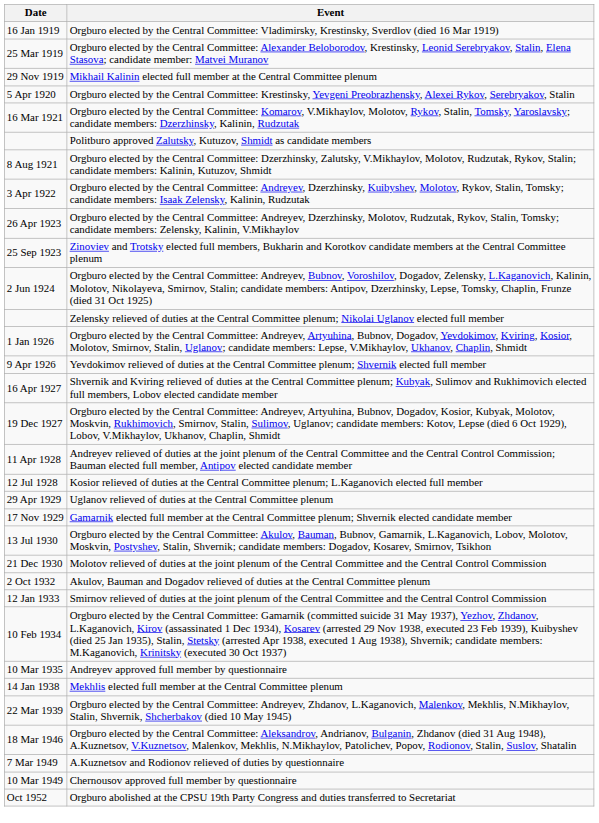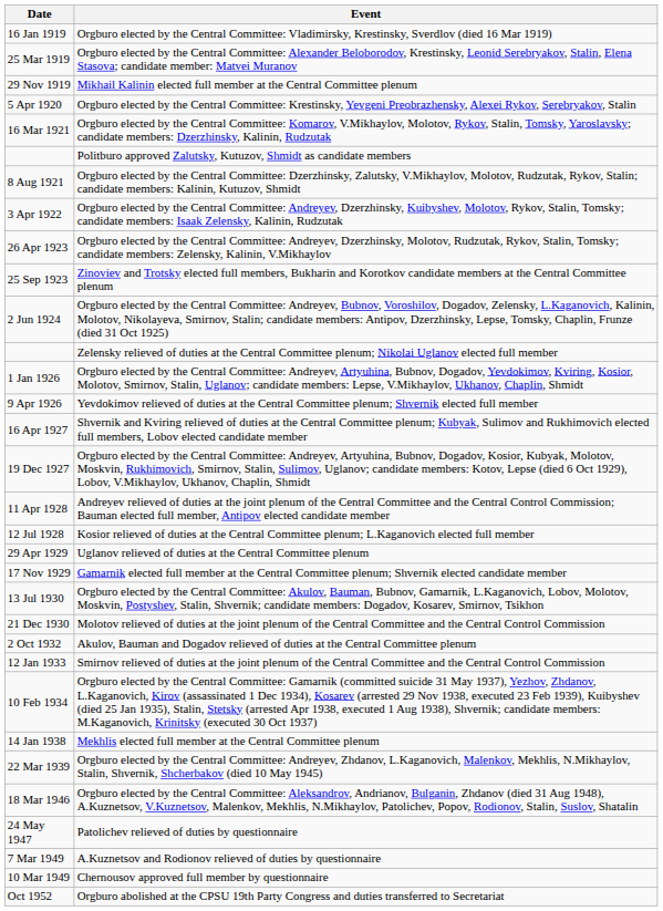 <table class="wikitable">
 <tr>
 <th width="85px">Date</th>
 <th>Event</th>
 </tr>
 <tr>
 <td>16 Jan 1919</td>
 <td>Orgburo elected by the Central Committee: Vladimirsky, Krestinsky, Sverdlov (died 16 Mar 1919)</td>
 </tr>
 <tr>
 <td>25 Mar 1919</td>
 <td>Orgburo elected by the Central Committee: <a href='#'>Alexander Beloborodov</a>, Krestinsky, <a href='#'>Leonid Serebryakov</a>, <a href='#'>Stalin</a>, <a href='#'>Elena Stasova</a>; candidate member: <a href='#'>Matvei Muranov</a></td>
 </tr>
 <tr>
 <td>29 Nov 1919</td>
 <td><a href='#'>Mikhail Kalinin</a> elected full member at the Central Committee plenum</td>
 </tr>
 <tr>
 <td>5 Apr 1920</td>
 <td>Orgburo elected by the Central Committee: Krestinsky, <a href='#'>Yevgeni Preobrazhensky</a>, <a href='#'>Alexei Rykov</a>, <a href='#'>Serebryakov</a>, Stalin</td>
 </tr>
 <tr>
 <td>16 Mar 1921</td>
 <td>Orgburo elected by the Central Committee: <a href='#'>Komarov</a>, V.Mikhaylov, Molotov, <a href='#'>Rykov</a>, Stalin, <a href='#'>Tomsky</a>, <a href='#'>Yaroslavsky</a>; candidate members: <a href='#'>Dzerzhinsky</a>, Kalinin, <a href='#'>Rudzutak</a></td>
 </tr>
 <tr>
 <td></td>
 <td>Politburo approved <a href='#'>Zalutsky</a>, Kutuzov, <a href='#'>Shmidt</a> as candidate members</td>
 </tr>
 <tr>
 <td>8 Aug 1921</td>
 <td>Orgburo elected by the Central Committee: Dzerzhinsky, Zalutsky, V.Mikhaylov, Molotov, Rudzutak, Rykov, Stalin; candidate members: Kalinin, Kutuzov, Shmidt</td>
 </tr>
 <tr>
 <td>3 Apr 1922</td>
 <td>Orgburo elected by the Central Committee: <a href='#'>Andreyev</a>, Dzerzhinsky, <a href='#'>Kuibyshev</a>, <a href='#'>Molotov</a>, Rykov, Stalin, Tomsky; candidate members: <a href='#'>Isaak Zelensky</a>, Kalinin, Rudzutak</td>
 </tr>
 <tr>
 <td>26 Apr 1923</td>
 <td>Orgburo elected by the Central Committee: Andreyev, Dzerzhinsky, Molotov, Rudzutak, Rykov, Stalin, Tomsky; candidate members: Zelensky, Kalinin, V.Mikhaylov</td>
 </tr>
 <tr>
 <td>25 Sep 1923</td>
 <td><a href='#'>Zinoviev</a> and <a href='#'>Trotsky</a> elected full members, Bukharin and Korotkov candidate members at the Central Committee plenum</td>
 </tr>
 <tr>
 <td>2 Jun 1924</td>
 <td>Orgburo elected by the Central Committee: Andreyev, <a href='#'>Bubnov</a>, <a href='#'>Voroshilov</a>, Dogadov, Zelensky, <a href='#'>L.Kaganovich</a>, Kalinin, Molotov, Nikolayeva, Smirnov, Stalin; candidate members: Antipov, Dzerzhinsky, Lepse, Tomsky, Chaplin, Frunze (died 31 Oct 1925)</td>
 </tr>
 <tr>
 <td></td>
 <td>Zelensky relieved of duties at the Central Committee plenum; <a href='#'>Nikolai Uglanov</a> elected full member</td>
 </tr>
 <tr>
 <td>1 Jan 1926</td>
 <td>Orgburo elected by the Central Committee: Andreyev, <a href='#'>Artyuhina</a>, Bubnov, Dogadov, <a href='#'>Yevdokimov</a>, <a href='#'>Kviring</a>, <a href='#'>Kosior</a>, Molotov, Smirnov, Stalin, <a href='#'>Uglanov</a>; candidate members: Lepse, V.Mikhaylov, <a href='#'>Ukhanov</a>, <a href='#'>Chaplin</a>, Shmidt</td>
 </tr>
 <tr>
 <td>9 Apr 1926</td>
 <td>Yevdokimov relieved of duties at the Central Committee plenum; <a href='#'>Shvernik</a> elected full member</td>
 </tr>
 <tr>
 <td>16 Apr 1927</td>
 <td>Shvernik and Kviring relieved of duties at the Central Committee plenum; <a href='#'>Kubyak</a>, Sulimov and Rukhimovich elected full members, Lobov elected candidate member</td>
 </tr>
 <tr>
 <td>19 Dec 1927</td>
 <td>Orgburo elected by the Central Committee: Andreyev, Artyuhina, Bubnov, Dogadov, Kosior, Kubyak, Molotov, Moskvin, <a href='#'>Rukhimovich</a>, Smirnov, Stalin, <a href='#'>Sulimov</a>, Uglanov; candidate members: Kotov, Lepse (died 6 Oct 1929), Lobov, V.Mikhaylov, Ukhanov, Chaplin, Shmidt</td>
 </tr>
 <tr>
 <td>11 Apr 1928</td>
 <td>Andreyev relieved of duties at the joint plenum of the Central Committee and the Central Control Commission; Bauman elected full member, <a href='#'>Antipov</a> elected candidate member</td>
 </tr>
 <tr>
 <td>12 Jul 1928</td>
 <td>Kosior relieved of duties at the Central Committee plenum; L.Kaganovich elected full member</td>
 </tr>
 <tr>
 <td>29 Apr 1929</td>
 <td>Uglanov relieved of duties at the Central Committee plenum</td>
 </tr>
 <tr>
 <td>17 Nov 1929</td>
 <td><a href='#'>Gamarnik</a> elected full member at the Central Committee plenum; Shvernik elected candidate member</td>
 </tr>
 <tr>
 <td>13 Jul 1930</td>
 <td>Orgburo elected by the Central Committee: <a href='#'>Akulov</a>, <a href='#'>Bauman</a>, Bubnov, Gamarnik, L.Kaganovich, Lobov, Molotov, Moskvin, <a href='#'>Postyshev</a>, Stalin, Shvernik; candidate members: Dogadov, Kosarev, Smirnov, Tsikhon</td>
 </tr>
 <tr>
 <td>21 Dec 1930</td>
 <td>Molotov relieved of duties at the joint plenum of the Central Committee and the Central Control Commission</td>
 </tr>
 <tr>
 <td>2 Oct 1932</td>
 <td>Akulov, Bauman and Dogadov relieved of duties at the Central Committee plenum</td>
 </tr>
 <tr>
 <td>12 Jan 1933</td>
 <td>Smirnov relieved of duties at the joint plenum of the Central Committee and the Central Control Commission</td>
 </tr>
 <tr>
 <td>10 Feb 1934</td>
 <td>Orgburo elected by the Central Committee: Gamarnik (committed suicide 31 May 1937), <a href='#'>Yezhov</a>, <a href='#'>Zhdanov</a>, L.Kaganovich, <a href='#'>Kirov</a> (assassinated 1 Dec 1934), <a href='#'>Kosarev</a> (arrested 29 Nov 1938, executed 23 Feb 1939), Kuibyshev (died 25 Jan 1935), Stalin, <a href='#'>Stetsky</a> (arrested Apr 1938, executed 1 Aug 1938), Shvernik; candidate members: M.Kaganovich, <a href='#'>Krinitsky</a> (executed 30 Oct 1937)</td>
 </tr>
 <tr>
-<td>10 Mar 1935</td>
-<td>Andreyev approved full member by questionnaire</td>
-</tr>
-<tr>
 <td>14 Jan 1938</td>
 <td><a href='#'>Mekhlis</a> elected full member at the Central Committee plenum</td>
 </tr>
 <tr>
 <td>22 Mar 1939</td>
 <td>Orgburo elected by the Central Committee: Andreyev, Zhdanov, L.Kaganovich, <a href='#'>Malenkov</a>, Mekhlis, N.Mikhaylov, Stalin, Shvernik, <a href='#'>Shcherbakov</a> (died 10 May 1945)</td>
 </tr>
 <tr>
 <td>18 Mar 1946</td>
 <td>Orgburo elected by the Central Committee: <a href='#'>Aleksandrov</a>, Andrianov, <a href='#'>Bulganin</a>, Zhdanov (died 31 Aug 1948), A.Kuznetsov, <a href='#'>V.Kuznetsov</a>, Malenkov, Mekhlis, N.Mikhaylov, Patolichev, Popov, <a href='#'>Rodionov</a>, Stalin, <a href='#'>Suslov</a>, Shatalin</td>
+</tr>
+<tr>
+<td>24 May 1947</td>
+<td>Patolichev relieved of duties by questionnaire</td>
 </tr>
 <tr>
 <td>7 Mar 1949</td>
 <td>A.Kuznetsov and Rodionov relieved of duties by questionnaire</td>
 </tr>
 <tr>
 <td>10 Mar 1949</td>
 <td>Chernousov approved full member by questionnaire</td>
 </tr>
 <tr>
 <td>Oct 1952</td>
 <td>Orgburo abolished at the CPSU 19th Party Congress and duties transferred to Secretariat</td>
 </tr>
 </table>
